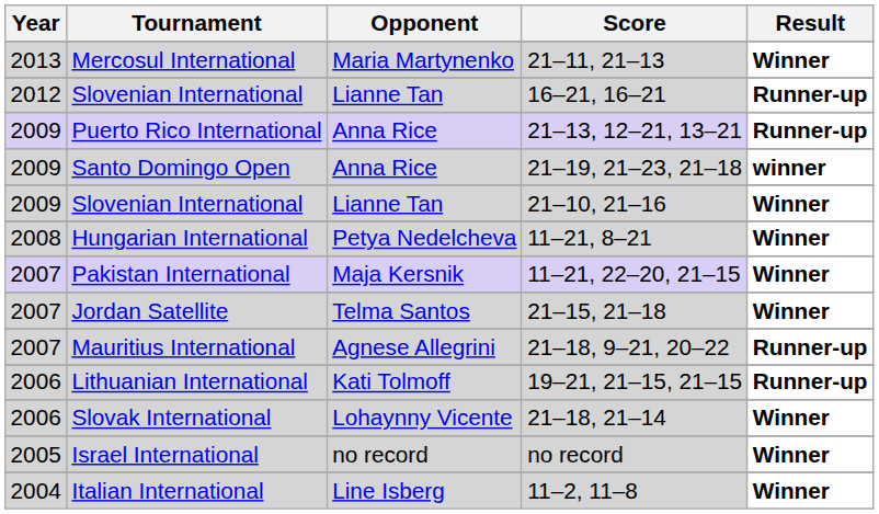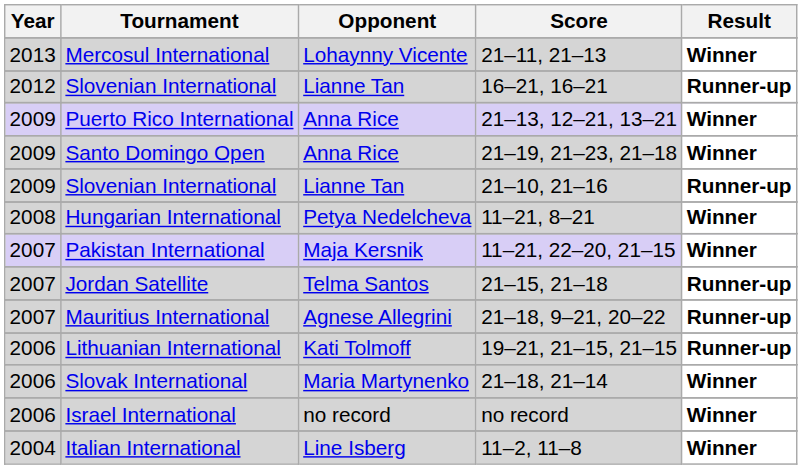 <table class="sortable wikitable" style="font-size: 90%;">
 <tr>
 <th>Year</th>
 <th>Tournament</th>
 <th>Opponent</th>
 <th>Score</th>
 <th>Result</th>
 </tr>
 <tr>
 </tr>
 <tr style="background:#D5D5D5">
 <td align="center">2013</td>
 <td align="left"><a href='#'>Mercosul International</a></td>
-<td align="left"> <a href='#'>Maria Martynenko</a></td>
+<td align="left"> <a href='#'>Lohaynny Vicente</a></td>
 <td align="left">21–11, 21–13</td>
 <td style="text-align:left; background:white"> <strong>Winner</strong></td>
 </tr>
 <tr>
 </tr>
 <tr style="background:#D5D5D5">
 <td align="center">2012</td>
 <td align="left"><a href='#'>Slovenian International</a></td>
 <td align="left"> <a href='#'>Lianne Tan</a></td>
 <td align="left">16–21, 16–21</td>
 <td style="text-align:left; background:white"> <strong>Runner-up</strong></td>
 </tr>
 <tr>
 </tr>
 <tr style="background:#D8CEF6">
 <td align="center">2009</td>
 <td align="left"><a href='#'>Puerto Rico International</a></td>
 <td align="left"> <a href='#'>Anna Rice</a></td>
 <td align="left">21–13, 12–21, 13–21</td>
-<td style="text-align:left; background:white"> <strong>Runner-up</strong></td>
+<td style="text-align:left; background:white"> <strong>Winner</strong></td>
 </tr>
 <tr>
 </tr>
 <tr style="background:#D5D5D5">
 <td align="center">2009</td>
 <td align="left"><a href='#'>Santo Domingo Open</a></td>
 <td align="left"> <a href='#'>Anna Rice</a></td>
 <td align="left">21–19, 21–23, 21–18</td>
-<td style="text-align:left; background:white"> <strong>winner</strong></td>
+<td style="text-align:left; background:white"> <strong>Winner</strong></td>
 </tr>
 <tr>
 </tr>
 <tr style="background:#D5D5D5">
 <td align="center">2009</td>
 <td align="left"><a href='#'>Slovenian International</a></td>
 <td align="left"> <a href='#'>Lianne Tan</a></td>
 <td align="left">21–10, 21–16</td>
-<td style="text-align:left; background:white"> <strong>Winner</strong></td>
+<td style="text-align:left; background:white"> <strong>Runner-up</strong></td>
 </tr>
 <tr>
 </tr>
 <tr style="background:#D5D5D5">
 <td align="center">2008</td>
 <td align="left"><a href='#'>Hungarian International</a></td>
 <td align="left"> <a href='#'>Petya Nedelcheva</a></td>
 <td align="left">11–21, 8–21</td>
 <td style="text-align:left; background:white"> <strong>Winner</strong></td>
 </tr>
 <tr>
 </tr>
 <tr style="background:#D8CEF6">
 <td align="center">2007</td>
 <td align="left"><a href='#'>Pakistan International</a></td>
 <td align="left"> <a href='#'>Maja Kersnik</a></td>
 <td align="left">11–21, 22–20, 21–15</td>
 <td style="text-align:left; background:white"> <strong>Winner</strong></td>
 </tr>
 <tr>
 </tr>
 <tr style="background:#D5D5D5">
 <td align="center">2007</td>
 <td align="left"><a href='#'>Jordan Satellite</a></td>
 <td align="left"> <a href='#'>Telma Santos</a></td>
 <td align="left">21–15, 21–18</td>
-<td style="text-align:left; background:white"> <strong>Winner</strong></td>
+<td style="text-align:left; background:white"> <strong>Runner-up</strong></td>
 </tr>
 <tr>
 </tr>
 <tr style="background:#D5D5D5">
 <td align="center">2007</td>
 <td align="left"><a href='#'>Mauritius International</a></td>
 <td align="left"> <a href='#'>Agnese Allegrini</a></td>
 <td align="left">21–18, 9–21, 20–22</td>
 <td style="text-align:left; background:white"> <strong>Runner-up</strong></td>
 </tr>
 <tr>
 </tr>
 <tr style="background:#D5D5D5">
 <td align="center">2006</td>
 <td align="left"><a href='#'>Lithuanian International</a></td>
 <td align="left"> <a href='#'>Kati Tolmoff</a></td>
 <td align="left">19–21, 21–15, 21–15</td>
 <td style="text-align:left; background:white"> <strong>Runner-up</strong></td>
 </tr>
 <tr>
 </tr>
 <tr style="background:#D5D5D5">
 <td align="center">2006</td>
 <td align="left"><a href='#'>Slovak International</a></td>
-<td align="left"> <a href='#'>Lohaynny Vicente</a></td>
+<td align="left"> <a href='#'>Maria Martynenko</a></td>
 <td align="left">21–18, 21–14</td>
 <td style="text-align:left; background:white"> <strong>Winner</strong></td>
 </tr>
 <tr>
 </tr>
 <tr style="background:#D5D5D5">
-<td align="center">2005</td>
+<td align="center">2006</td>
 <td align="left"><a href='#'>Israel International</a></td>
 <td align="left">no record</td>
 <td align="left">no record</td>
 <td style="text-align:left; background:white"> <strong>Winner</strong></td>
 </tr>
 <tr>
 </tr>
 <tr style="background:#D5D5D5">
 <td align="center">2004</td>
 <td align="left"><a href='#'>Italian International</a></td>
 <td align="left"> <a href='#'>Line Isberg</a></td>
 <td align="left">11–2, 11–8</td>
 <td style="text-align:left; background:white"> <strong>Winner</strong></td>
 </tr>
 </table>
